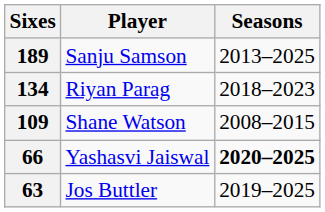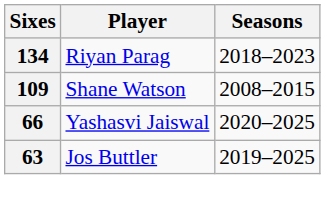 <table class="wikitable">
 <tr>
 <th>Sixes</th>
 <th>Player</th>
 <th>Seasons</th>
-</tr>
-<tr>
-<th>189</th>
-<td><a href='#'>Sanju Samson</a></td>
-<td>2013–2025</td>
 </tr>
 <tr>
 <th>134</th>
 <td><a href='#'>Riyan Parag</a></td>
 <td>2018–2023</td>
 </tr>
 <tr>
 <th>109</th>
 <td><a href='#'>Shane Watson</a></td>
 <td>2008–2015</td>
 </tr>
 <tr>
 <th>66</th>
 <td><a href='#'>Yashasvi Jaiswal</a></td>
-<td><strong>2020–2025</strong></td>
+<td>2020–2025</td>
 </tr>
 <tr>
 <th>63</th>
 <td><a href='#'>Jos Buttler</a></td>
 <td>2019–2025</td>
 </tr>
 </table>
